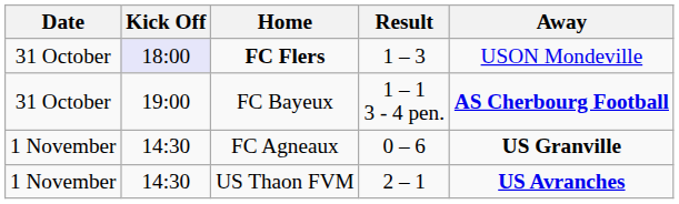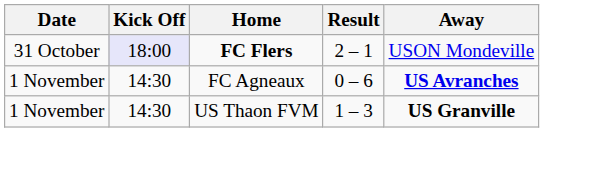 <table class="wikitable" style="text-align: center">
 <tr>
 <th scope="col">Date</th>
 <th scope="col">Kick Off</th>
 <th scope="col">Home</th>
 <th scope="col">Result</th>
 <th scope="col">Away</th>
 </tr>
 <tr>
 <td>31 October</td>
 <td style="background: lavender;">18:00</td>
 <td><strong>FC Flers</strong></td>
-<td>1 – 3</td>
+<td>2 – 1</td>
 <td><a href='#'>USON Mondeville</a></td>
-</tr>
-<tr>
-<td>31 October</td>
-<td>19:00</td>
-<td>FC Bayeux</td>
-<td>1 – 1 <br> 3 - 4 pen.</td>
-<td><strong><a href='#'>AS Cherbourg Football</a></strong></td>
 </tr>
 <tr>
 <td>1 November</td>
 <td>14:30</td>
 <td>FC Agneaux</td>
 <td>0 – 6</td>
-<td><strong>US Granville</strong></td>
+<td><strong><a href='#'>US Avranches</a></strong></td>
 </tr>
 <tr>
 <td>1 November</td>
 <td>14:30</td>
 <td>US Thaon FVM</td>
-<td>2 – 1</td>
-<td><strong><a href='#'>US Avranches</a></strong></td>
+<td>1 – 3</td>
+<td><strong>US Granville</strong></td>
 </tr>
 </table>
